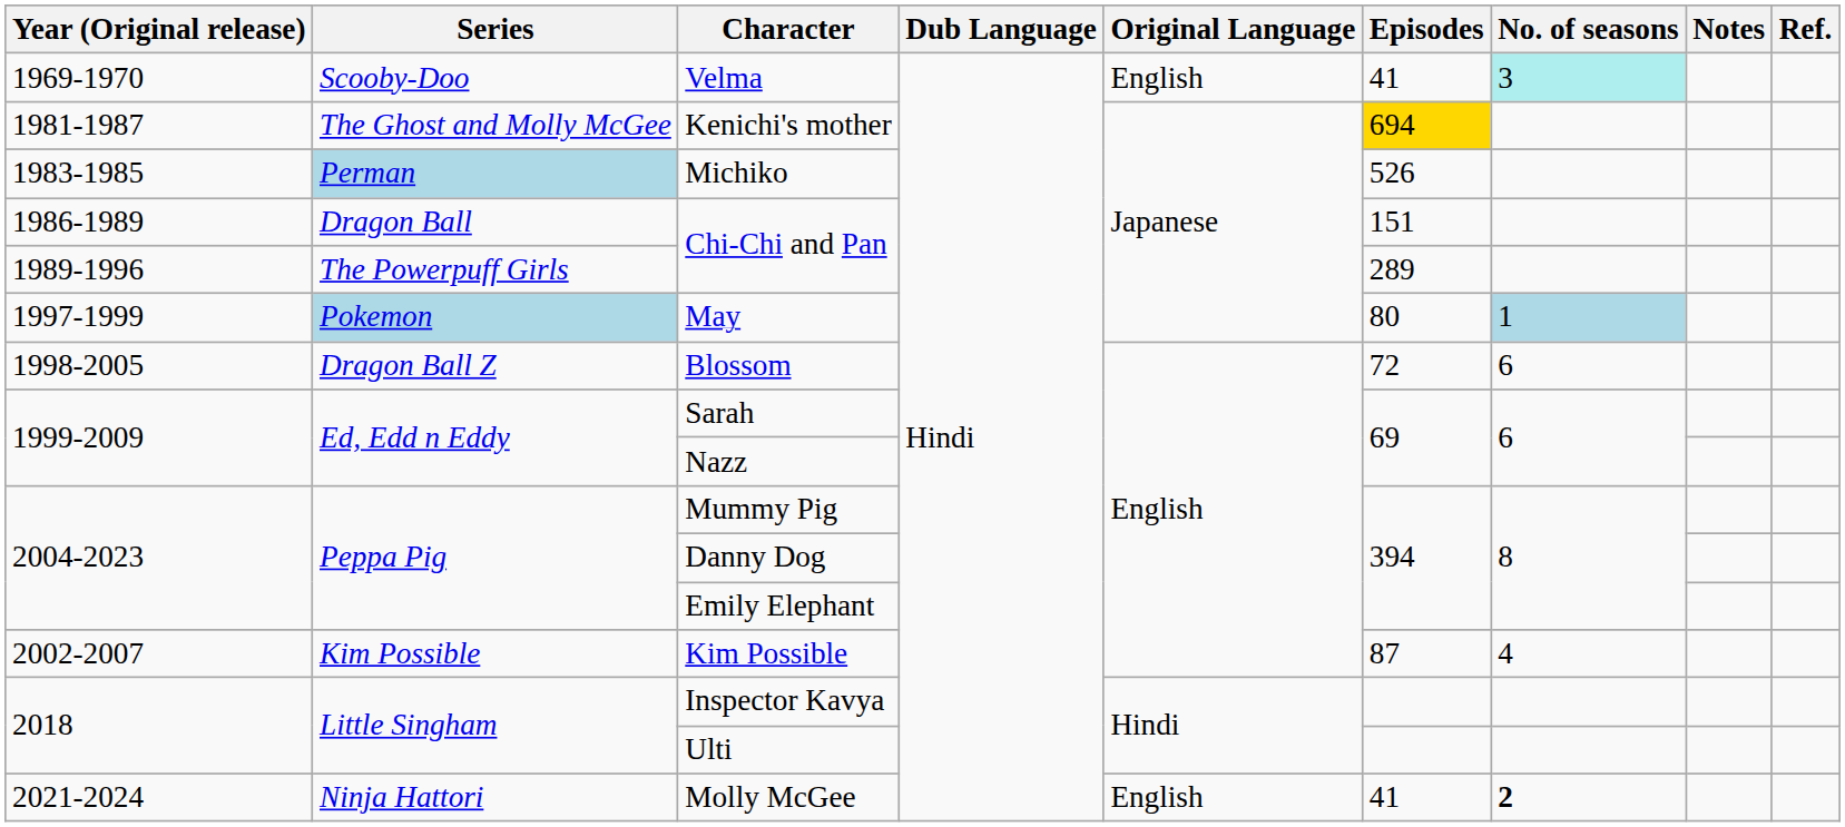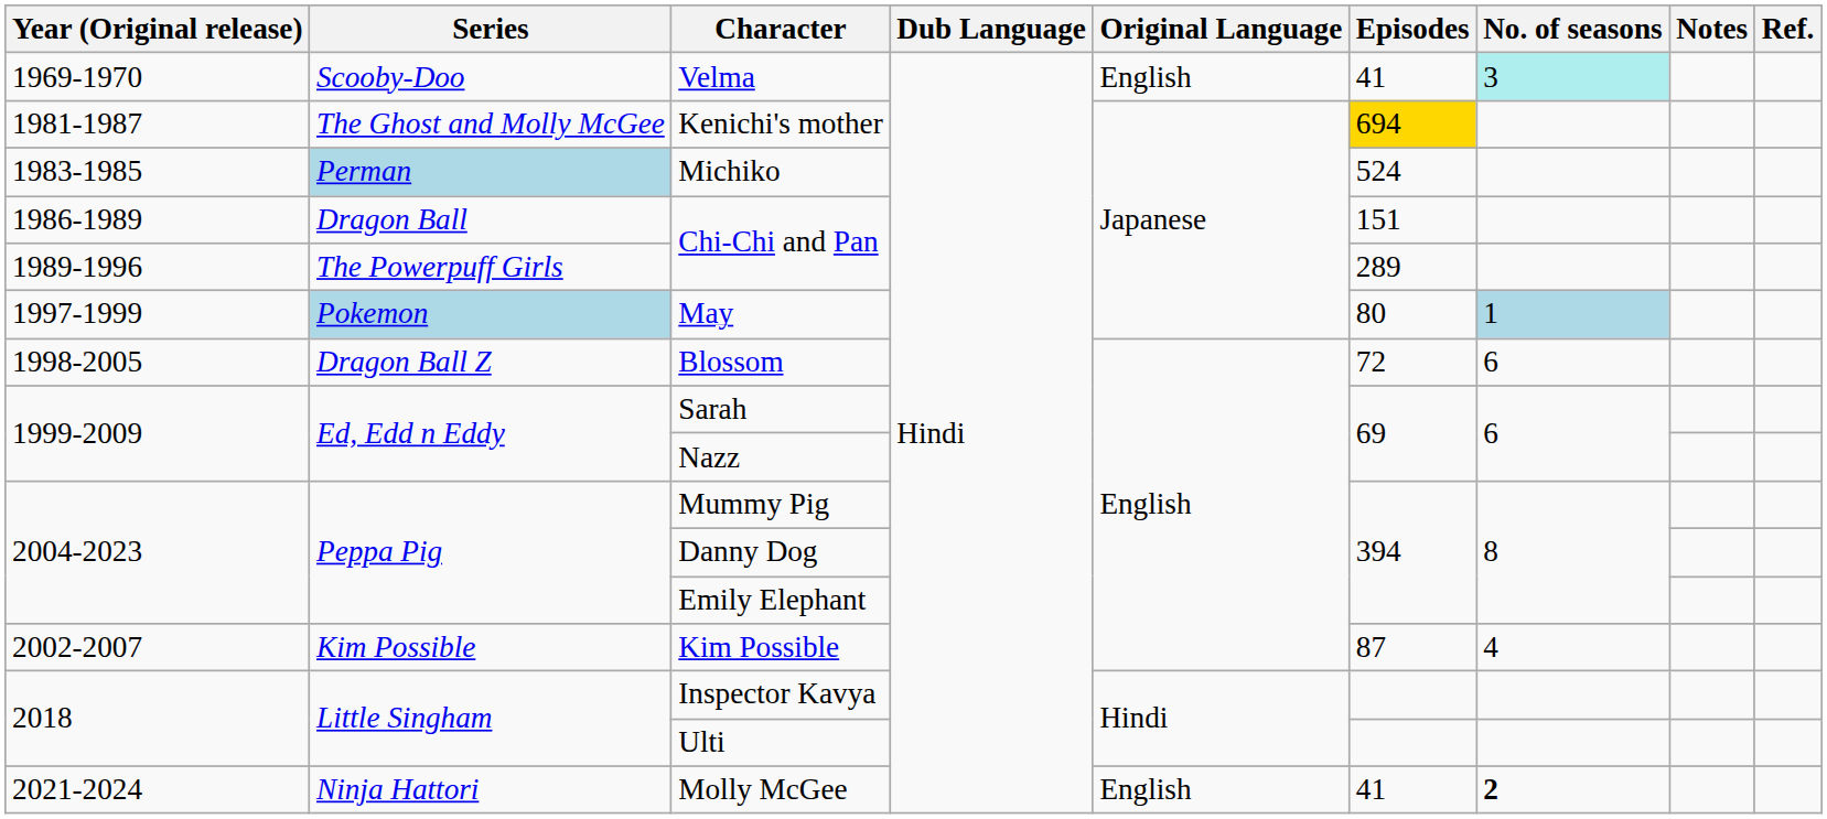 <table class="wikitable">
 <tr>
 <th>Year (Original release)</th>
 <th>Series</th>
 <th>Character</th>
 <th>Dub Language</th>
 <th>Original Language</th>
 <th>Episodes</th>
 <th>No. of seasons</th>
 <th>Notes</th>
 <th>Ref.</th>
 </tr>
 <tr>
 <td>1969-1970</td>
 <td><em><a href='#'>Scooby-Doo</a></em></td>
 <td><a href='#'>Velma</a></td>
 <td rowspan="16">Hindi</td>
 <td>English</td>
 <td>41</td>
 <td style="background: paleturquoise;">3</td>
 <td></td>
 <td></td>
 </tr>
 <tr>
 <td>1981-1987</td>
 <td><em><a href='#'>The Ghost and Molly McGee</a></em></td>
 <td>Kenichi's mother</td>
 <td rowspan="5">Japanese</td>
 <td style="background: gold;">694</td>
 <td></td>
 <td></td>
 <td></td>
 </tr>
 <tr>
 <td>1983-1985</td>
 <td style="background: lightblue;"><em><a href='#'>Perman</a></em></td>
 <td>Michiko</td>
-<td>526</td>
+<td>524</td>
 <td></td>
 <td></td>
 <td></td>
 </tr>
 <tr>
 <td>1986-1989</td>
 <td><em><a href='#'>Dragon Ball</a></em></td>
 <td rowspan="2"><a href='#'>Chi-Chi</a> and <a href='#'>Pan</a></td>
 <td>151</td>
 <td></td>
 <td></td>
 <td></td>
 </tr>
 <tr>
 <td>1989-1996</td>
 <td><em><a href='#'>The Powerpuff Girls</a></em></td>
 <td>289</td>
 <td></td>
 <td></td>
 <td></td>
 </tr>
 <tr>
 <td>1997-1999</td>
 <td style="background: lightblue;"><em><a href='#'>Pokemon</a></em></td>
 <td><a href='#'>May</a></td>
 <td>80</td>
 <td style="background: lightblue;">1</td>
 <td></td>
 <td></td>
 </tr>
 <tr>
 <td>1998-2005</td>
 <td><em><a href='#'>Dragon Ball Z</a></em></td>
 <td><a href='#'>Blossom</a></td>
 <td rowspan="7">English</td>
 <td>72</td>
 <td>6</td>
 <td></td>
 <td></td>
 </tr>
 <tr>
 <td rowspan="2">1999-2009</td>
 <td rowspan="2"><em><a href='#'>Ed, Edd n Eddy</a></em></td>
 <td>Sarah</td>
 <td rowspan="2">69</td>
 <td rowspan="2">6</td>
 <td></td>
 <td></td>
 </tr>
 <tr>
 <td>Nazz</td>
 <td></td>
 <td></td>
 </tr>
 <tr>
 <td rowspan="3">2004-2023</td>
 <td rowspan="3"><em><a href='#'>Peppa Pig</a></em></td>
 <td>Mummy Pig</td>
 <td rowspan="3">394</td>
 <td rowspan="3">8</td>
 <td></td>
 <td></td>
 </tr>
 <tr>
 <td>Danny Dog</td>
 <td></td>
 <td></td>
 </tr>
 <tr>
 <td>Emily Elephant</td>
 <td></td>
 <td></td>
 </tr>
 <tr>
 <td>2002-2007</td>
 <td><em><a href='#'>Kim Possible</a></em></td>
 <td><a href='#'>Kim Possible</a></td>
 <td>87</td>
 <td>4</td>
 <td></td>
 <td></td>
 </tr>
 <tr>
 <td rowspan="2">2018</td>
 <td rowspan="2"><em><a href='#'>Little Singham</a></em></td>
 <td>Inspector Kavya</td>
 <td rowspan="2">Hindi</td>
 <td></td>
 <td></td>
 <td></td>
 <td></td>
 </tr>
 <tr>
 <td>Ulti</td>
 <td></td>
 <td></td>
 <td></td>
 <td></td>
 </tr>
 <tr>
 <td>2021-2024</td>
 <td><em><a href='#'>Ninja Hattori</a></em></td>
 <td>Molly McGee</td>
 <td>English</td>
 <td>41</td>
 <td><strong>2</strong></td>
 <td></td>
 <td></td>
 </tr>
 </table>
